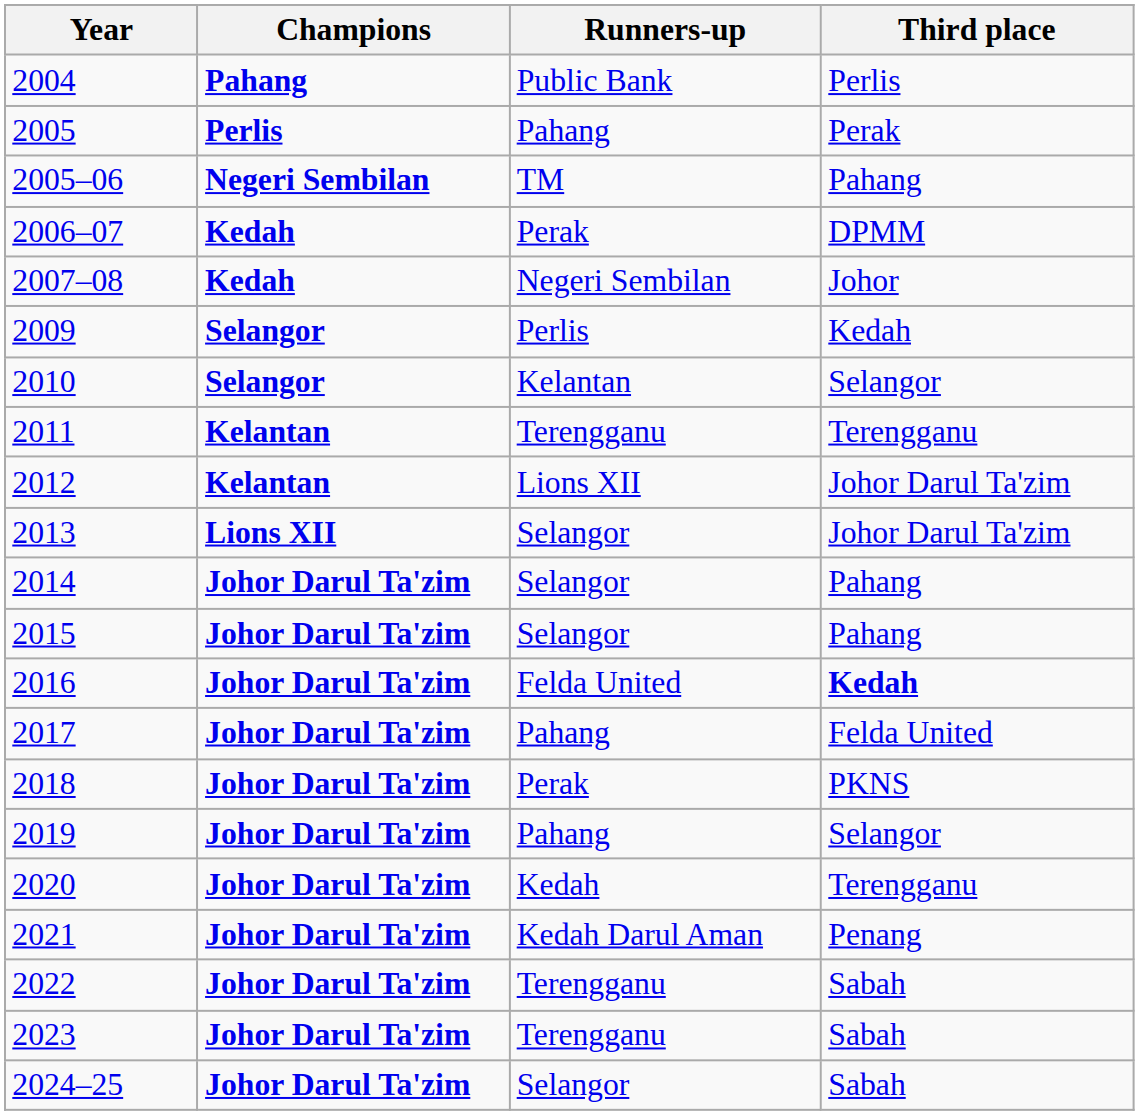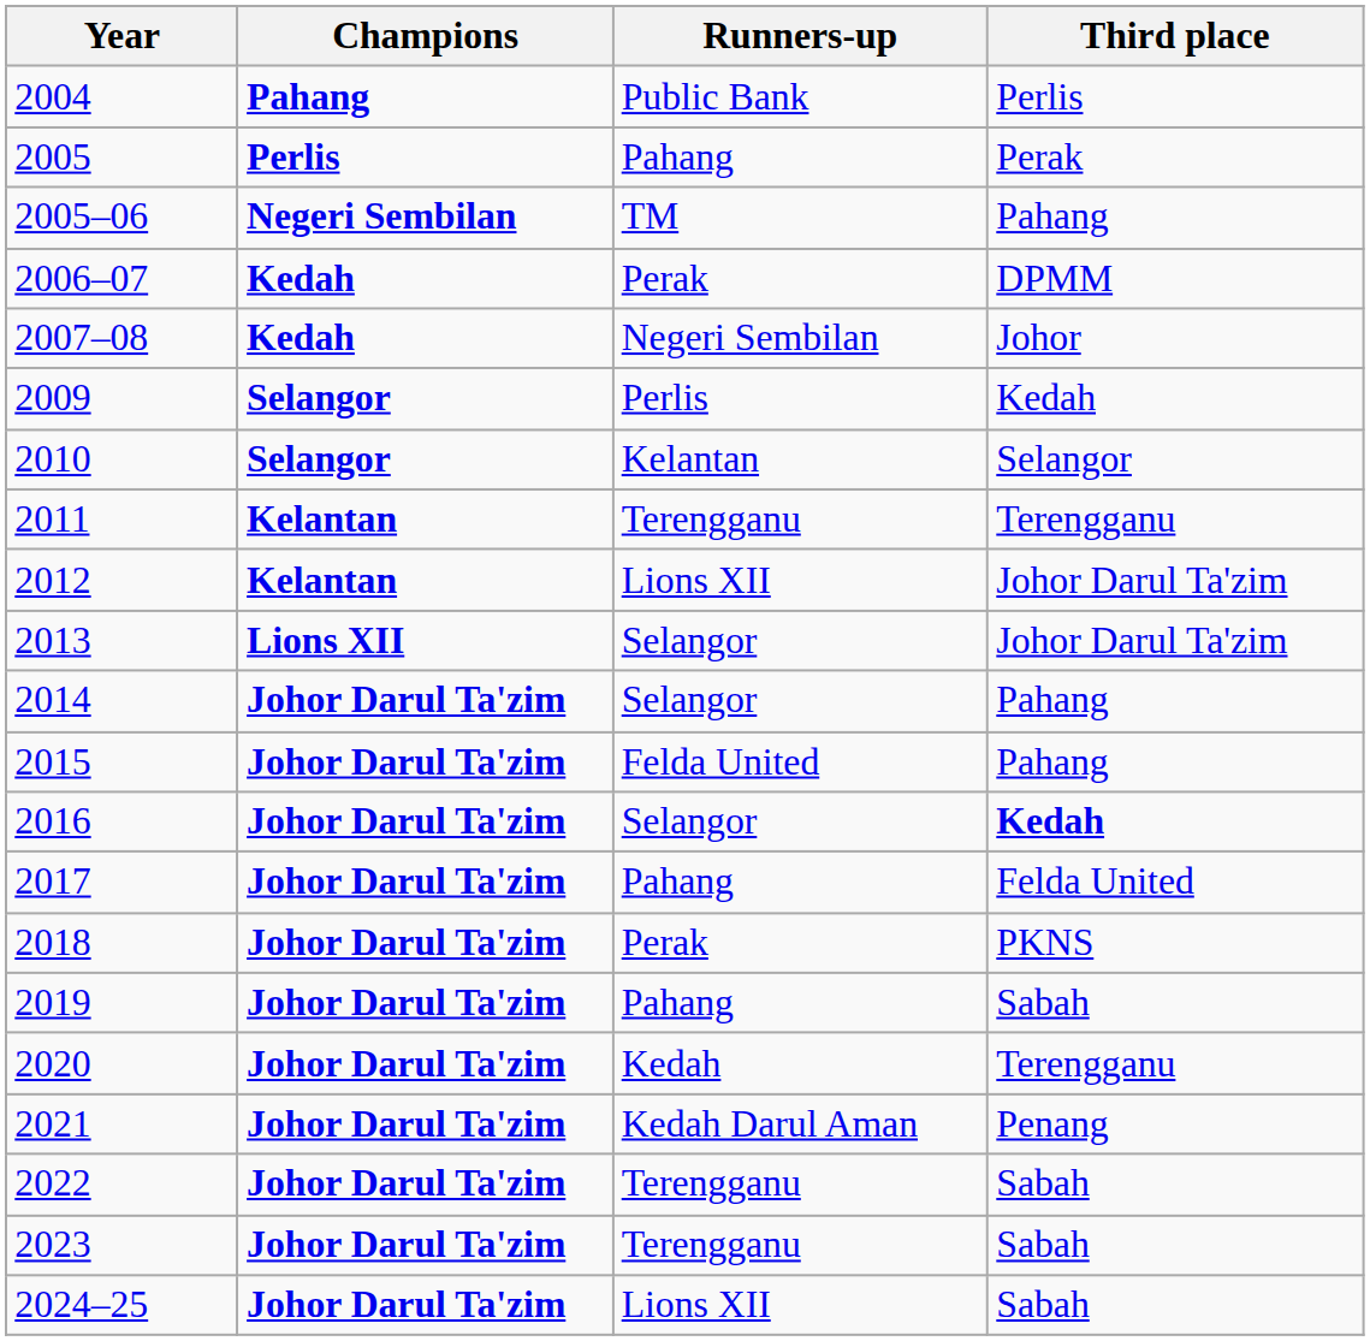 <table class="wikitable sortable">
 <tr>
 <th width=90>Year</th>
 <th width=150>Champions</th>
 <th width=150>Runners-up</th>
 <th width=150>Third place</th>
 </tr>
 <tr>
 <td><a href='#'>2004</a></td>
 <td><strong><a href='#'>Pahang</a></strong></td>
 <td><a href='#'>Public Bank</a></td>
 <td><a href='#'>Perlis</a></td>
 </tr>
 <tr>
 <td><a href='#'>2005</a></td>
 <td><strong><a href='#'>Perlis</a></strong></td>
 <td><a href='#'>Pahang</a></td>
 <td><a href='#'>Perak</a></td>
 </tr>
 <tr>
 <td><a href='#'>2005–06</a></td>
 <td><strong><a href='#'>Negeri Sembilan</a></strong></td>
 <td><a href='#'>TM</a></td>
 <td><a href='#'>Pahang</a></td>
 </tr>
 <tr>
 <td><a href='#'>2006–07</a></td>
 <td><strong><a href='#'>Kedah</a></strong></td>
 <td><a href='#'>Perak</a></td>
 <td> <a href='#'>DPMM</a></td>
 </tr>
 <tr>
 <td><a href='#'>2007–08</a></td>
 <td><strong><a href='#'>Kedah</a></strong></td>
 <td><a href='#'>Negeri Sembilan</a></td>
 <td><a href='#'>Johor</a></td>
 </tr>
 <tr>
 <td><a href='#'>2009</a></td>
 <td><strong><a href='#'>Selangor</a></strong></td>
 <td><a href='#'>Perlis</a></td>
 <td><a href='#'>Kedah</a></td>
 </tr>
 <tr>
 <td><a href='#'>2010</a></td>
 <td><strong><a href='#'>Selangor</a></strong></td>
 <td><a href='#'>Kelantan</a></td>
 <td><a href='#'>Selangor</a></td>
 </tr>
 <tr>
 <td><a href='#'>2011</a></td>
 <td><strong><a href='#'>Kelantan</a></strong></td>
 <td><a href='#'>Terengganu</a></td>
 <td><a href='#'>Terengganu</a></td>
 </tr>
 <tr>
 <td><a href='#'>2012</a></td>
 <td><strong><a href='#'>Kelantan</a></strong></td>
 <td> <a href='#'>Lions XII</a></td>
 <td><a href='#'>Johor Darul Ta'zim</a></td>
 </tr>
 <tr>
 <td><a href='#'>2013</a></td>
 <td> <strong><a href='#'>Lions XII</a></strong></td>
 <td><a href='#'>Selangor</a></td>
 <td><a href='#'>Johor Darul Ta'zim</a></td>
 </tr>
 <tr>
 <td><a href='#'>2014</a></td>
 <td><strong><a href='#'>Johor Darul Ta'zim</a></strong></td>
 <td><a href='#'>Selangor</a></td>
 <td><a href='#'>Pahang</a></td>
 </tr>
 <tr>
 <td><a href='#'>2015</a></td>
 <td><strong><a href='#'>Johor Darul Ta'zim</a></strong></td>
-<td><a href='#'>Selangor</a></td>
+<td><a href='#'>Felda United</a></td>
 <td><a href='#'>Pahang</a></td>
 </tr>
 <tr>
 <td><a href='#'>2016</a></td>
 <td><strong><a href='#'>Johor Darul Ta'zim</a></strong></td>
-<td><a href='#'>Felda United</a></td>
+<td><a href='#'>Selangor</a></td>
 <td><strong><a href='#'>Kedah</a></strong></td>
 </tr>
 <tr>
 <td><a href='#'>2017</a></td>
 <td><strong><a href='#'>Johor Darul Ta'zim</a></strong></td>
 <td><a href='#'>Pahang</a></td>
 <td><a href='#'>Felda United</a></td>
 </tr>
 <tr>
 <td><a href='#'>2018</a></td>
 <td><strong><a href='#'>Johor Darul Ta'zim</a></strong></td>
 <td><a href='#'>Perak</a></td>
 <td><a href='#'>PKNS</a></td>
 </tr>
 <tr>
 <td><a href='#'>2019</a></td>
 <td><strong><a href='#'>Johor Darul Ta'zim</a></strong></td>
 <td><a href='#'>Pahang</a></td>
-<td><a href='#'>Selangor</a></td>
+<td><a href='#'>Sabah</a></td>
 </tr>
 <tr>
 <td><a href='#'>2020</a></td>
 <td><strong><a href='#'>Johor Darul Ta'zim</a></strong></td>
 <td><a href='#'>Kedah</a></td>
 <td><a href='#'>Terengganu</a></td>
 </tr>
 <tr>
 <td><a href='#'>2021</a></td>
 <td><strong><a href='#'>Johor Darul Ta'zim</a></strong></td>
 <td><a href='#'>Kedah Darul Aman</a></td>
 <td><a href='#'>Penang</a></td>
 </tr>
 <tr>
 <td><a href='#'>2022</a></td>
 <td><strong><a href='#'>Johor Darul Ta'zim</a></strong></td>
 <td><a href='#'>Terengganu</a></td>
 <td><a href='#'>Sabah</a></td>
 </tr>
 <tr>
 <td><a href='#'>2023</a></td>
 <td><strong><a href='#'>Johor Darul Ta'zim</a></strong></td>
 <td><a href='#'>Terengganu</a></td>
 <td><a href='#'>Sabah</a></td>
 </tr>
 <tr>
 <td><a href='#'>2024–25</a></td>
 <td><strong><a href='#'>Johor Darul Ta'zim</a></strong></td>
-<td><a href='#'>Selangor</a></td>
+<td> <a href='#'>Lions XII</a></td>
 <td><a href='#'>Sabah</a></td>
 </tr>
 </table>
